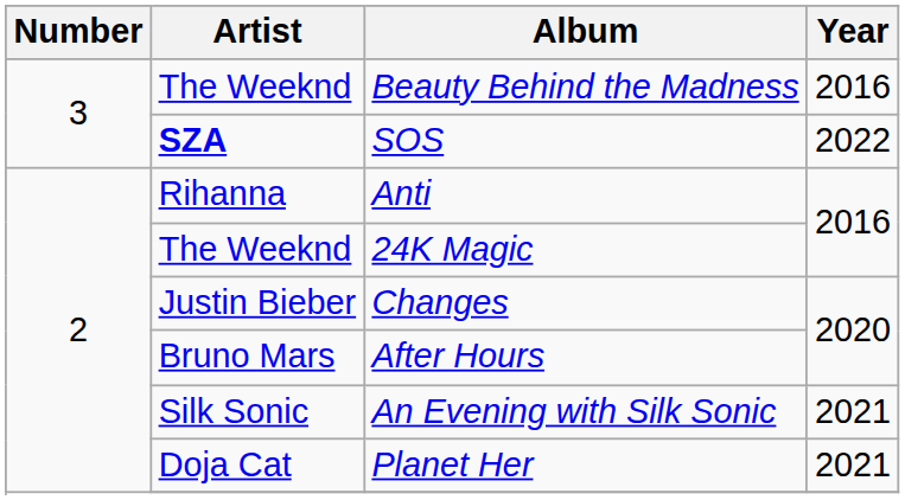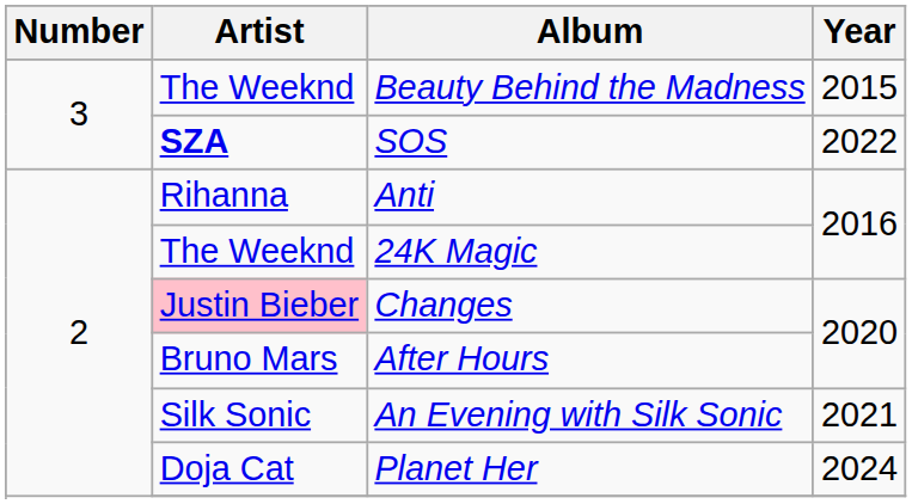 <table class="wikitable">
 <tr>
 <th>Number</th>
 <th>Artist</th>
 <th>Album</th>
 <th>Year</th>
 </tr>
 <tr>
 <td rowspan="2" style="text-align:center;">3</td>
 <td><a href='#'>The Weeknd</a></td>
 <td><em><a href='#'>Beauty Behind the Madness</a></em></td>
-<td>2016</td>
+<td>2015</td>
 </tr>
 <tr>
 <td><strong><a href='#'>SZA</a></strong></td>
 <td><em><a href='#'>SOS</a></em></td>
 <td>2022</td>
 </tr>
 <tr>
 <td rowspan="7" style="text-align:center;">2</td>
 <td><a href='#'>Rihanna</a></td>
 <td><em><a href='#'>Anti</a></em></td>
 <td rowspan="2">2016</td>
 </tr>
 <tr>
 <td><a href='#'>The Weeknd</a></td>
 <td><em><a href='#'>24K Magic</a></em></td>
 </tr>
 <tr>
-<td><a href='#'>Justin Bieber</a></td>
+<td style="background: pink;"><a href='#'>Justin Bieber</a></td>
 <td><em><a href='#'>Changes</a></em></td>
 <td rowspan="2">2020</td>
 </tr>
 <tr>
 <td><a href='#'>Bruno Mars</a></td>
 <td><em><a href='#'>After Hours</a></em></td>
 </tr>
 <tr>
 <td><a href='#'>Silk Sonic</a></td>
 <td><em><a href='#'>An Evening with Silk Sonic</a></em></td>
 <td>2021</td>
 </tr>
 <tr>
 <td><a href='#'>Doja Cat</a></td>
 <td><em><a href='#'>Planet Her</a></em></td>
-<td>2021</td>
+<td>2024</td>
 </tr>
 <tr>
 </tr>
 </table>
